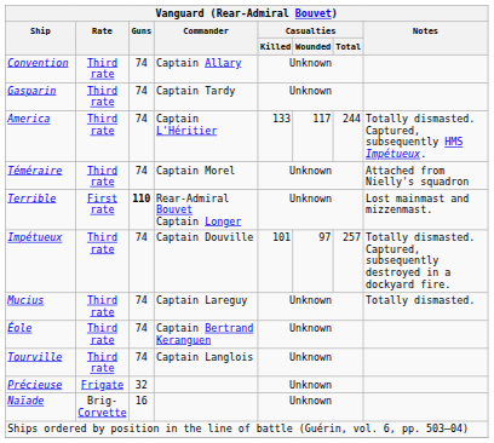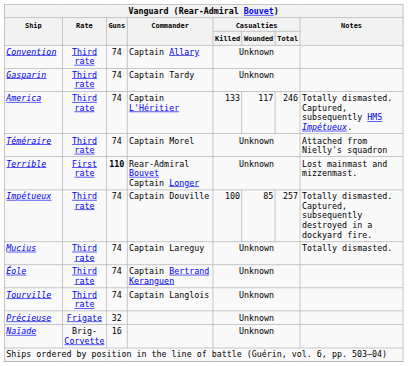 <table class="wikitable" width=100%>
 <tr valign="top">
 <th colspan="11" bgcolor="white">Vanguard (Rear-Admiral <a href='#'>Bouvet</a>)</th>
 </tr>
 <tr valign="top"|- valign="top">
 <th width=15%; align= center rowspan=2><small> Ship </small></th>
 <th width=10%; align= center rowspan=2><small> Rate </small></th>
 <th width=5%; align= center rowspan=2><small> Guns </small></th>
 <th width=25%; align= center rowspan=2><small> Commander </small></th>
 <th width=15%; align= center colspan=3><small>Casualties</small></th>
 <th width=30%; align= center rowspan=2><small>Notes</small></th>
 </tr>
 <tr valign="top">
 <th width=5%; align= center><small> Killed </small></th>
 <th width=5%; align= center><small> Wounded </small></th>
 <th width=5%; align= center><small> Total</small></th>
 </tr>
 <tr valign="top">
 <td align= left><a href='#'><em>Convention</em></a></td>
 <td align= center><a href='#'>Third rate</a></td>
 <td align= center>74</td>
 <td align= left>Captain <a href='#'>Allary</a></td>
 <td colspan="3" align="center">Unknown</td>
 <td align= left></td>
 </tr>
 <tr valign="top">
 <td align= left><a href='#'><em>Gasparin</em></a></td>
 <td align= center><a href='#'>Third rate</a></td>
 <td align= center>74</td>
 <td align= left>Captain Tardy</td>
 <td colspan="3" align="center">Unknown</td>
 <td align= left></td>
 </tr>
 <tr valign="top">
 <td align= left><a href='#'><em>America</em></a></td>
 <td align= center><a href='#'>Third rate</a></td>
 <td align= center>74</td>
 <td align= left>Captain <a href='#'>L'Héritier</a></td>
 <td align= right>133</td>
 <td align= right>117</td>
-<td align= right>244</td>
+<td align= right>246</td>
 <td align= left>Totally dismasted.<br>Captured, subsequently <a href='#'>HMS <em>Impétueux</em></a>.</td>
 </tr>
 <tr valign="top">
 <td align= left><a href='#'><em>Téméraire</em></a></td>
 <td align= center><a href='#'>Third rate</a></td>
 <td align= center>74</td>
 <td align= left>Captain Morel</td>
 <td colspan="3" align="center">Unknown</td>
 <td align= left>Attached from Nielly's squadron</td>
 </tr>
 <tr valign="top">
 <td align= left><a href='#'><em>Terrible</em></a></td>
 <td align= center><a href='#'>First rate</a></td>
 <td align= center><strong>110</strong></td>
 <td align= left>Rear-Admiral <a href='#'>Bouvet</a><br>Captain <a href='#'>Longer</a></td>
 <td colspan="3" align="center">Unknown</td>
 <td align= left>Lost mainmast and mizzenmast.</td>
 </tr>
 <tr valign="top">
 <td align= left><a href='#'><em>Impétueux</em></a></td>
 <td align= center><a href='#'>Third rate</a></td>
 <td align= center>74</td>
 <td align= left>Captain Douville </td>
-<td align= right>101</td>
-<td align= right>97</td>
+<td align= right>100</td>
+<td align= right>85</td>
 <td align= right>257</td>
 <td align= left>Totally dismasted.<br>Captured, subsequently destroyed in a dockyard fire.</td>
 </tr>
 <tr valign="top">
 <td align= left><a href='#'><em>Mucius</em></a></td>
 <td align= center><a href='#'>Third rate</a></td>
 <td align= center>74</td>
 <td align= left>Captain Lareguy </td>
 <td colspan="3" align="center">Unknown</td>
 <td align= left>Totally dismasted.</td>
 </tr>
 <tr valign="top">
 <td align= left><a href='#'><em>Éole</em></a></td>
 <td align= center><a href='#'>Third rate</a></td>
 <td align= center>74</td>
 <td align= left>Captain <a href='#'>Bertrand Keranguen</a></td>
 <td colspan="3" align="center">Unknown</td>
 <td align= left></td>
 </tr>
 <tr valign="top">
 <td align= left><a href='#'><em>Tourville</em></a></td>
 <td align= center><a href='#'>Third rate</a></td>
 <td align= center>74</td>
 <td align= left>Captain Langlois</td>
 <td colspan="3" align="center">Unknown</td>
 <td align= left></td>
 </tr>
 <tr valign="top">
 <td align= left><a href='#'><em>Précieuse</em></a></td>
 <td align= center><a href='#'>Frigate</a></td>
 <td align= center>32</td>
 <td align= left></td>
 <td colspan="3" align="center">Unknown</td>
 <td align= left></td>
 </tr>
 <tr valign="top">
 <td align= left><a href='#'><em>Naïade</em></a></td>
 <td align= center>Brig-<a href='#'>Corvette</a></td>
 <td align= center>16</td>
 <td align= left></td>
 <td colspan="3" align="center">Unknown</td>
 <td align= left></td>
 </tr>
 <tr valign="top">
 <td colspan="8" align="left">Ships ordered by position in the line of battle (Guérin, vol. 6, pp. 503–04)</td>
 </tr>
 <tr>
 </tr>
 </table>
